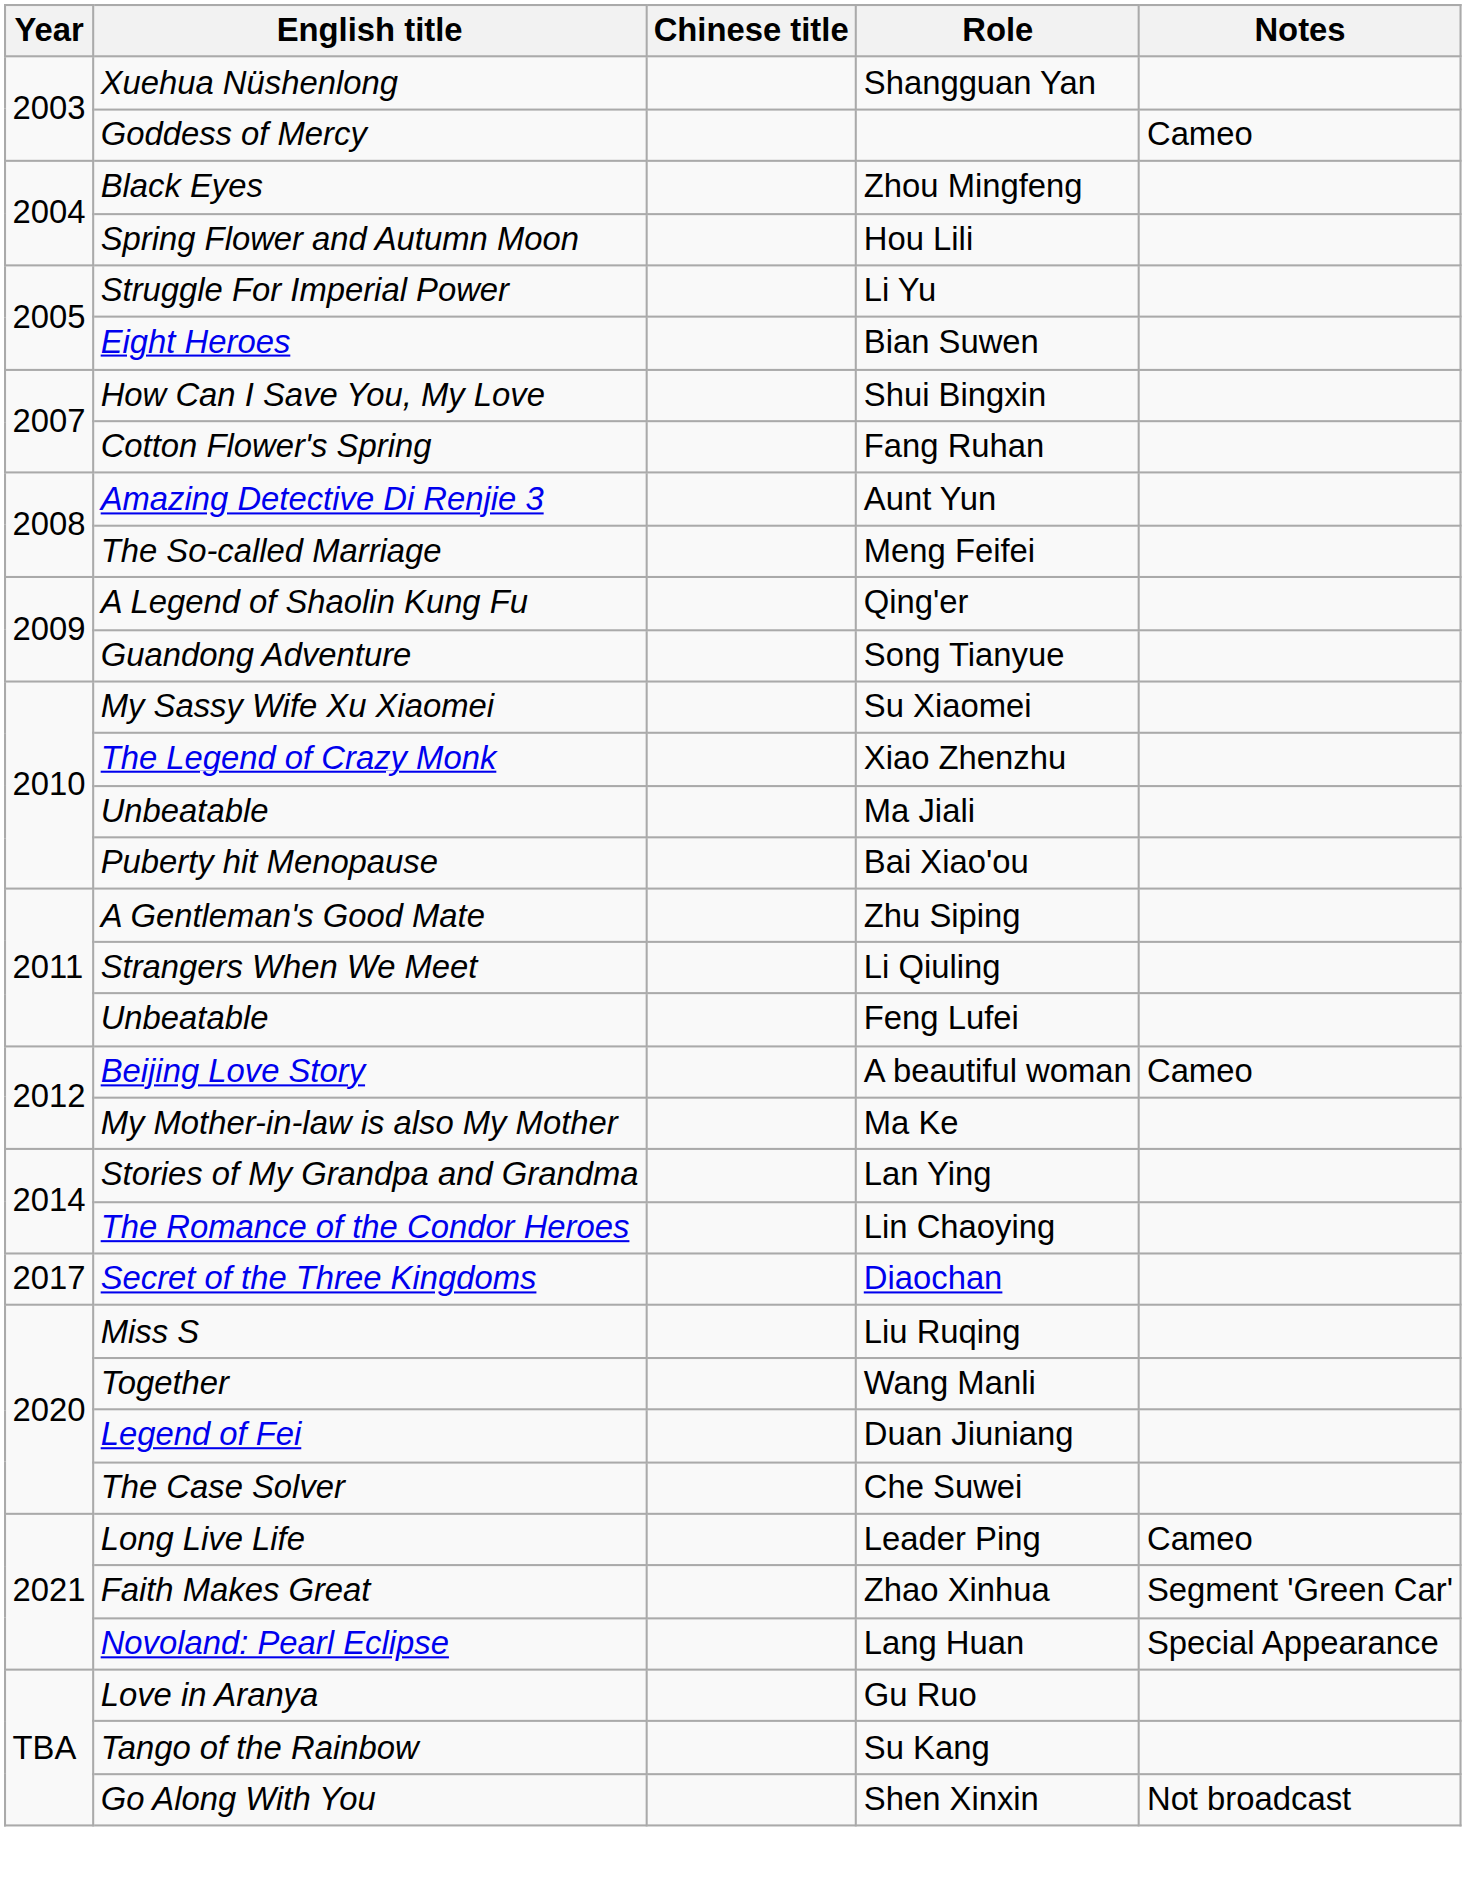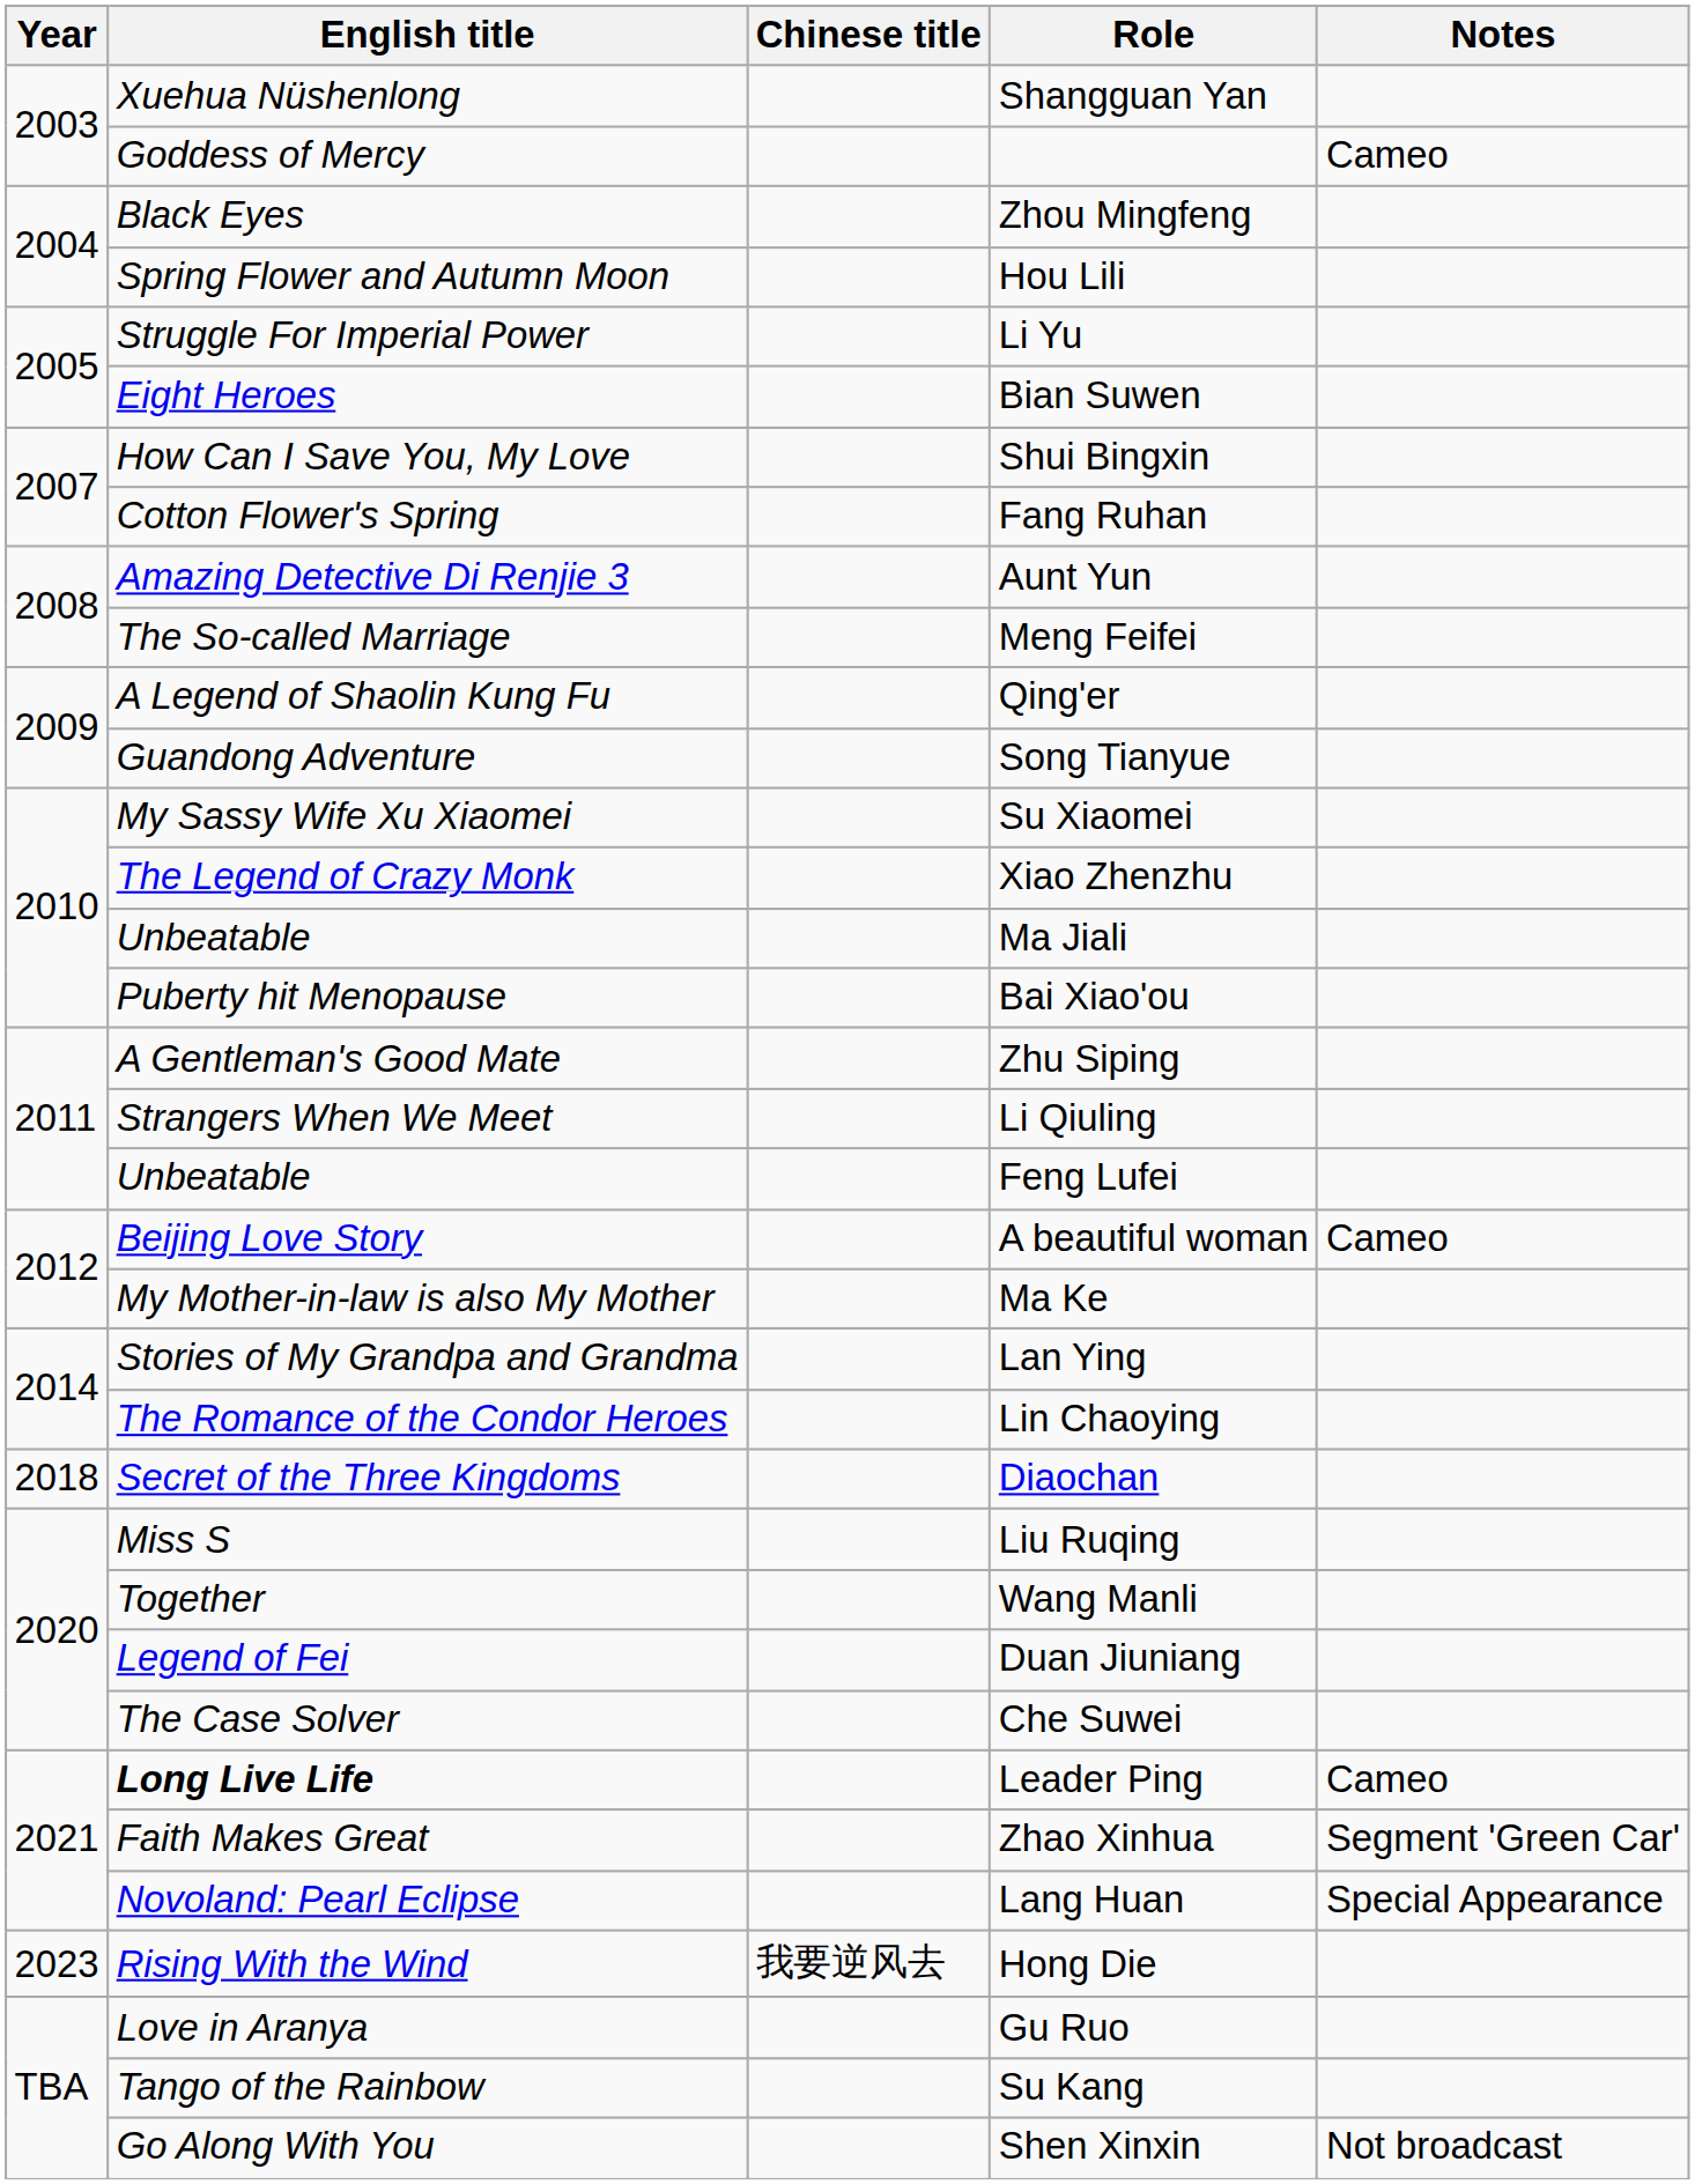 <table class="wikitable">
 <tr>
 <th>Year</th>
 <th>English title</th>
 <th>Chinese title</th>
 <th>Role</th>
 <th>Notes</th>
 </tr>
 <tr>
 <td rowspan=2>2003</td>
 <td><em>Xuehua Nüshenlong</em></td>
 <td></td>
 <td>Shangguan Yan</td>
 <td></td>
 </tr>
 <tr>
 <td><em>Goddess of Mercy</em></td>
 <td></td>
 <td></td>
 <td>Cameo</td>
 </tr>
 <tr>
 <td rowspan=2>2004</td>
 <td><em>Black Eyes</em></td>
 <td></td>
 <td>Zhou Mingfeng</td>
 <td></td>
 </tr>
 <tr>
 <td><em>Spring Flower and Autumn Moon</em></td>
 <td></td>
 <td>Hou Lili</td>
 <td></td>
 </tr>
 <tr>
 <td rowspan=2>2005</td>
 <td><em>Struggle For Imperial Power</em></td>
 <td></td>
 <td>Li Yu</td>
 <td></td>
 </tr>
 <tr>
 <td><em><a href='#'>Eight Heroes</a></em></td>
 <td></td>
 <td>Bian Suwen</td>
 <td></td>
 </tr>
 <tr>
 <td rowspan=2>2007</td>
 <td><em>How Can I Save You, My Love</em></td>
 <td></td>
 <td>Shui Bingxin</td>
 <td></td>
 </tr>
 <tr>
 <td><em>Cotton Flower's Spring</em></td>
 <td></td>
 <td>Fang Ruhan</td>
 <td></td>
 </tr>
 <tr>
 <td rowspan=2>2008</td>
 <td><em><a href='#'>Amazing Detective Di Renjie 3</a></em></td>
 <td></td>
 <td>Aunt Yun</td>
 <td></td>
 </tr>
 <tr>
 <td><em>The So-called Marriage</em></td>
 <td></td>
 <td>Meng Feifei</td>
 <td></td>
 </tr>
 <tr>
 <td rowspan=2>2009</td>
 <td><em>A Legend of Shaolin Kung Fu</em></td>
 <td></td>
 <td>Qing'er</td>
 <td></td>
 </tr>
 <tr>
 <td><em>Guandong Adventure</em></td>
 <td></td>
 <td>Song Tianyue</td>
 <td></td>
 </tr>
 <tr>
 <td rowspan=4>2010</td>
 <td><em>My Sassy Wife Xu Xiaomei</em></td>
 <td></td>
 <td>Su Xiaomei</td>
 <td></td>
 </tr>
 <tr>
 <td><em><a href='#'>The Legend of Crazy Monk</a></em></td>
 <td></td>
 <td>Xiao Zhenzhu</td>
 <td></td>
 </tr>
 <tr>
 <td><em>Unbeatable</em></td>
 <td></td>
 <td>Ma Jiali</td>
 <td></td>
 </tr>
 <tr>
 <td><em>Puberty hit Menopause</em></td>
 <td></td>
 <td>Bai Xiao'ou</td>
 <td></td>
 </tr>
 <tr>
 <td rowspan=3>2011</td>
 <td><em>A Gentleman's Good Mate</em></td>
 <td></td>
 <td>Zhu Siping</td>
 <td></td>
 </tr>
 <tr>
 <td><em>Strangers When We Meet</em></td>
 <td></td>
 <td>Li Qiuling</td>
 <td></td>
 </tr>
 <tr>
 <td><em>Unbeatable</em></td>
 <td></td>
 <td>Feng Lufei</td>
 <td></td>
 </tr>
 <tr>
 <td rowspan=2>2012</td>
 <td><em><a href='#'>Beijing Love Story</a></em></td>
 <td></td>
 <td>A beautiful woman</td>
 <td>Cameo</td>
 </tr>
 <tr>
 <td><em>My Mother-in-law is also My Mother</em></td>
 <td></td>
 <td>Ma Ke</td>
 <td></td>
 </tr>
 <tr>
 <td rowspan=2>2014</td>
 <td><em>Stories of My Grandpa and Grandma</em></td>
 <td></td>
 <td>Lan Ying</td>
 <td></td>
 </tr>
 <tr>
 <td><em><a href='#'>The Romance of the Condor Heroes</a></em></td>
 <td></td>
 <td>Lin Chaoying</td>
 <td></td>
 </tr>
 <tr>
-<td rowspan=1>2017</td>
+<td rowspan=1>2018</td>
 <td><em><a href='#'>Secret of the Three Kingdoms</a></em></td>
 <td></td>
 <td><a href='#'>Diaochan</a></td>
 <td></td>
 </tr>
 <tr>
 <td rowspan=4>2020</td>
 <td><em>Miss S</em></td>
 <td></td>
 <td>Liu Ruqing</td>
 <td></td>
 </tr>
 <tr>
 <td><em>Together</em></td>
 <td></td>
 <td>Wang Manli</td>
 <td></td>
 </tr>
 <tr>
 <td><em><a href='#'>Legend of Fei</a></em></td>
 <td></td>
 <td>Duan Jiuniang</td>
 <td></td>
 </tr>
 <tr>
 <td><em>The Case Solver</em></td>
 <td></td>
 <td>Che Suwei</td>
 <td></td>
 </tr>
 <tr>
 <td rowspan=3>2021</td>
-<td><em>Long Live Life</em></td>
+<td><strong><em>Long Live Life</em></strong></td>
 <td></td>
 <td>Leader Ping</td>
 <td>Cameo</td>
 </tr>
 <tr>
 <td><em>Faith Makes Great</em></td>
 <td></td>
 <td>Zhao Xinhua</td>
 <td>Segment 'Green Car'</td>
 </tr>
 <tr>
 <td><em><a href='#'>Novoland: Pearl Eclipse</a></em></td>
 <td></td>
 <td>Lang Huan</td>
 <td>Special Appearance</td>
+</tr>
+<tr>
+<td>2023</td>
+<td><em><a href='#'>Rising With the Wind</a></em></td>
+<td>我要逆风去</td>
+<td>Hong Die</td>
+<td></td>
 </tr>
 <tr>
 <td rowspan=3>TBA</td>
 <td><em>Love in Aranya</em></td>
 <td></td>
 <td>Gu Ruo</td>
 <td></td>
 </tr>
 <tr>
 <td><em>Tango of the Rainbow</em></td>
 <td></td>
 <td>Su Kang</td>
 <td></td>
 </tr>
 <tr>
 <td><em>Go Along With You</em></td>
 <td></td>
 <td>Shen Xinxin</td>
 <td>Not broadcast</td>
 </tr>
 </table>
